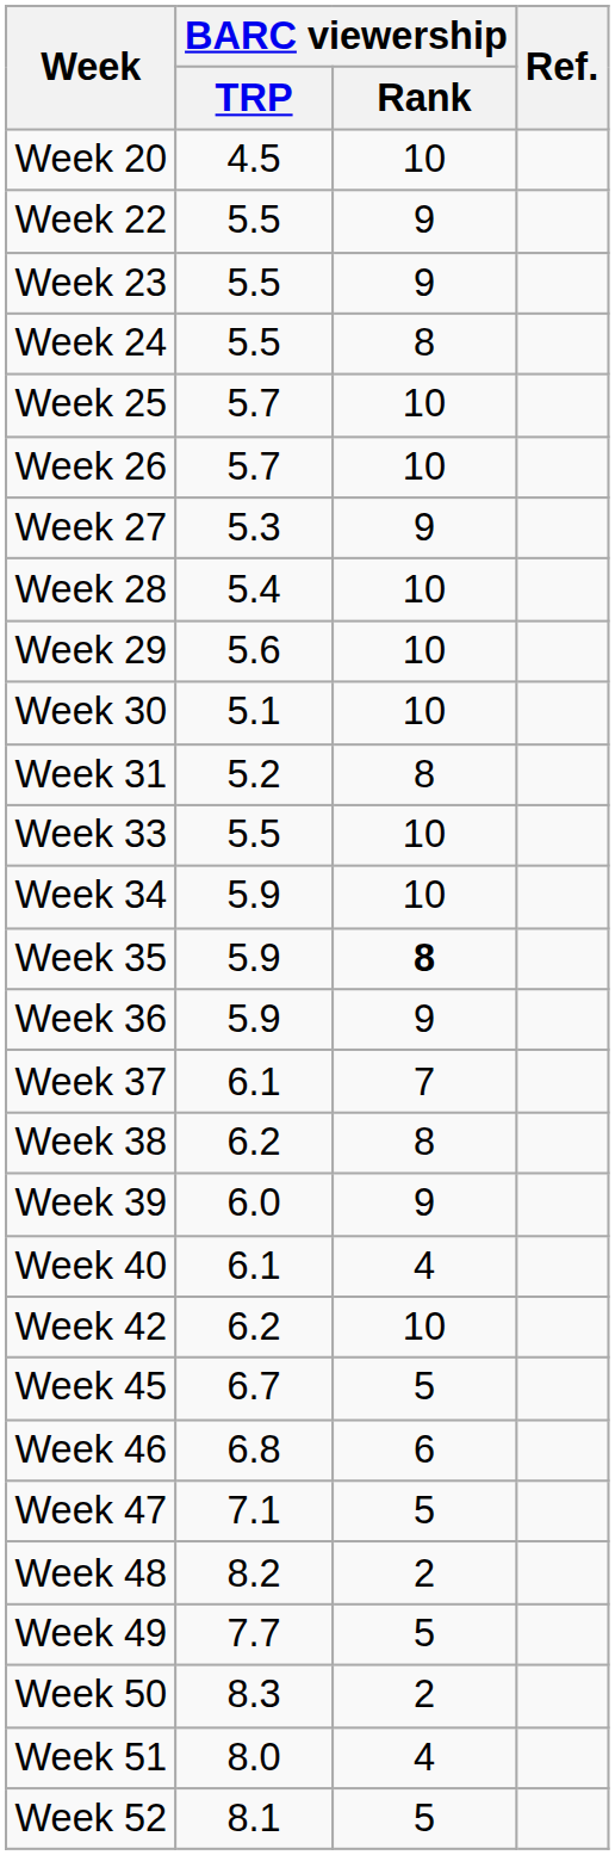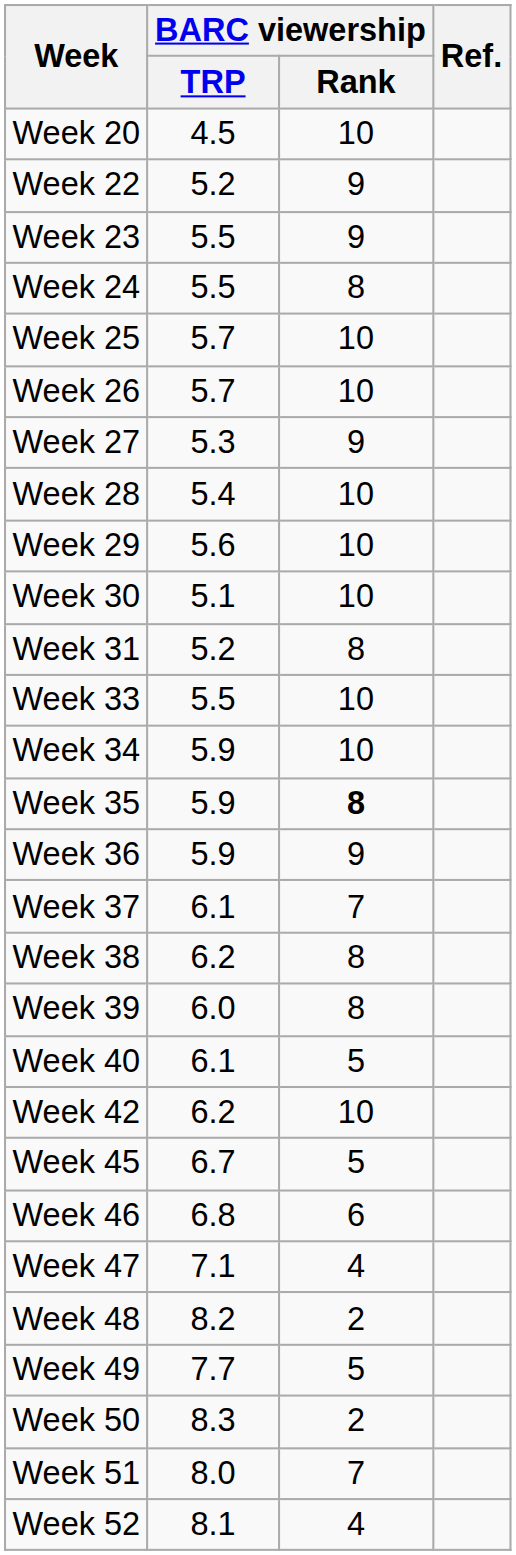 <table class="wikitable mw-collapsible mw-collapsed" style="text-align:center">
 <tr>
 <th rowspan="2">Week</th>
 <th colspan="2"><a href='#'>BARC</a> viewership</th>
 <th rowspan="2">Ref.</th>
 </tr>
 <tr>
 <th><a href='#'>TRP</a></th>
 <th>Rank</th>
 </tr>
 <tr>
 <td>Week 20</td>
 <td>4.5</td>
 <td>10</td>
 <td></td>
 </tr>
 <tr>
 <td>Week 22</td>
-<td>5.5</td>
+<td>5.2</td>
 <td>9</td>
 <td></td>
 </tr>
 <tr>
 <td>Week 23</td>
 <td>5.5</td>
 <td>9</td>
 <td></td>
 </tr>
 <tr>
 <td>Week 24</td>
 <td>5.5</td>
 <td>8</td>
 <td></td>
 </tr>
 <tr>
 <td>Week 25</td>
 <td>5.7</td>
 <td>10</td>
 <td></td>
 </tr>
 <tr>
 <td>Week 26</td>
 <td>5.7</td>
 <td>10</td>
 <td></td>
 </tr>
 <tr>
 <td>Week 27</td>
 <td>5.3</td>
 <td>9</td>
 <td></td>
 </tr>
 <tr>
 <td>Week 28</td>
 <td>5.4</td>
 <td>10</td>
 <td></td>
 </tr>
 <tr>
 <td>Week 29</td>
 <td>5.6</td>
 <td>10</td>
 <td></td>
 </tr>
 <tr>
 <td>Week 30</td>
 <td>5.1</td>
 <td>10</td>
 <td></td>
 </tr>
 <tr>
 <td>Week 31</td>
 <td>5.2</td>
 <td>8</td>
 <td></td>
 </tr>
 <tr>
 <td>Week 33</td>
 <td>5.5</td>
 <td>10</td>
 <td></td>
 </tr>
 <tr>
 <td>Week 34</td>
 <td>5.9</td>
 <td>10</td>
 <td></td>
 </tr>
 <tr>
 <td>Week 35</td>
 <td>5.9</td>
 <td><strong>8</strong></td>
 <td></td>
 </tr>
 <tr>
 <td>Week 36</td>
 <td>5.9</td>
 <td>9</td>
 <td></td>
 </tr>
 <tr>
 <td>Week 37</td>
 <td>6.1</td>
 <td>7</td>
 <td></td>
 </tr>
 <tr>
 <td>Week 38</td>
 <td>6.2</td>
 <td>8</td>
 <td></td>
 </tr>
 <tr>
 <td>Week 39</td>
 <td>6.0</td>
-<td>9</td>
+<td>8</td>
 <td></td>
 </tr>
 <tr>
 <td>Week 40</td>
 <td>6.1</td>
-<td>4</td>
+<td>5</td>
 <td></td>
 </tr>
 <tr>
 <td>Week 42</td>
 <td>6.2</td>
 <td>10</td>
 <td></td>
 </tr>
 <tr>
 <td>Week 45</td>
 <td>6.7</td>
 <td>5</td>
 <td></td>
 </tr>
 <tr>
 <td>Week 46</td>
 <td>6.8</td>
 <td>6</td>
 <td></td>
 </tr>
 <tr>
 <td>Week 47</td>
 <td>7.1</td>
-<td>5</td>
+<td>4</td>
 <td></td>
 </tr>
 <tr>
 <td>Week 48</td>
 <td>8.2</td>
 <td>2</td>
 <td></td>
 </tr>
 <tr>
 <td>Week 49</td>
 <td>7.7</td>
 <td>5</td>
 <td></td>
 </tr>
 <tr>
 <td>Week 50</td>
 <td>8.3</td>
 <td>2</td>
 <td></td>
 </tr>
 <tr>
 <td>Week 51</td>
 <td>8.0</td>
-<td>4</td>
+<td>7</td>
 <td></td>
 </tr>
 <tr>
 <td>Week 52</td>
 <td>8.1</td>
-<td>5</td>
+<td>4</td>
 <td></td>
 </tr>
 </table>
